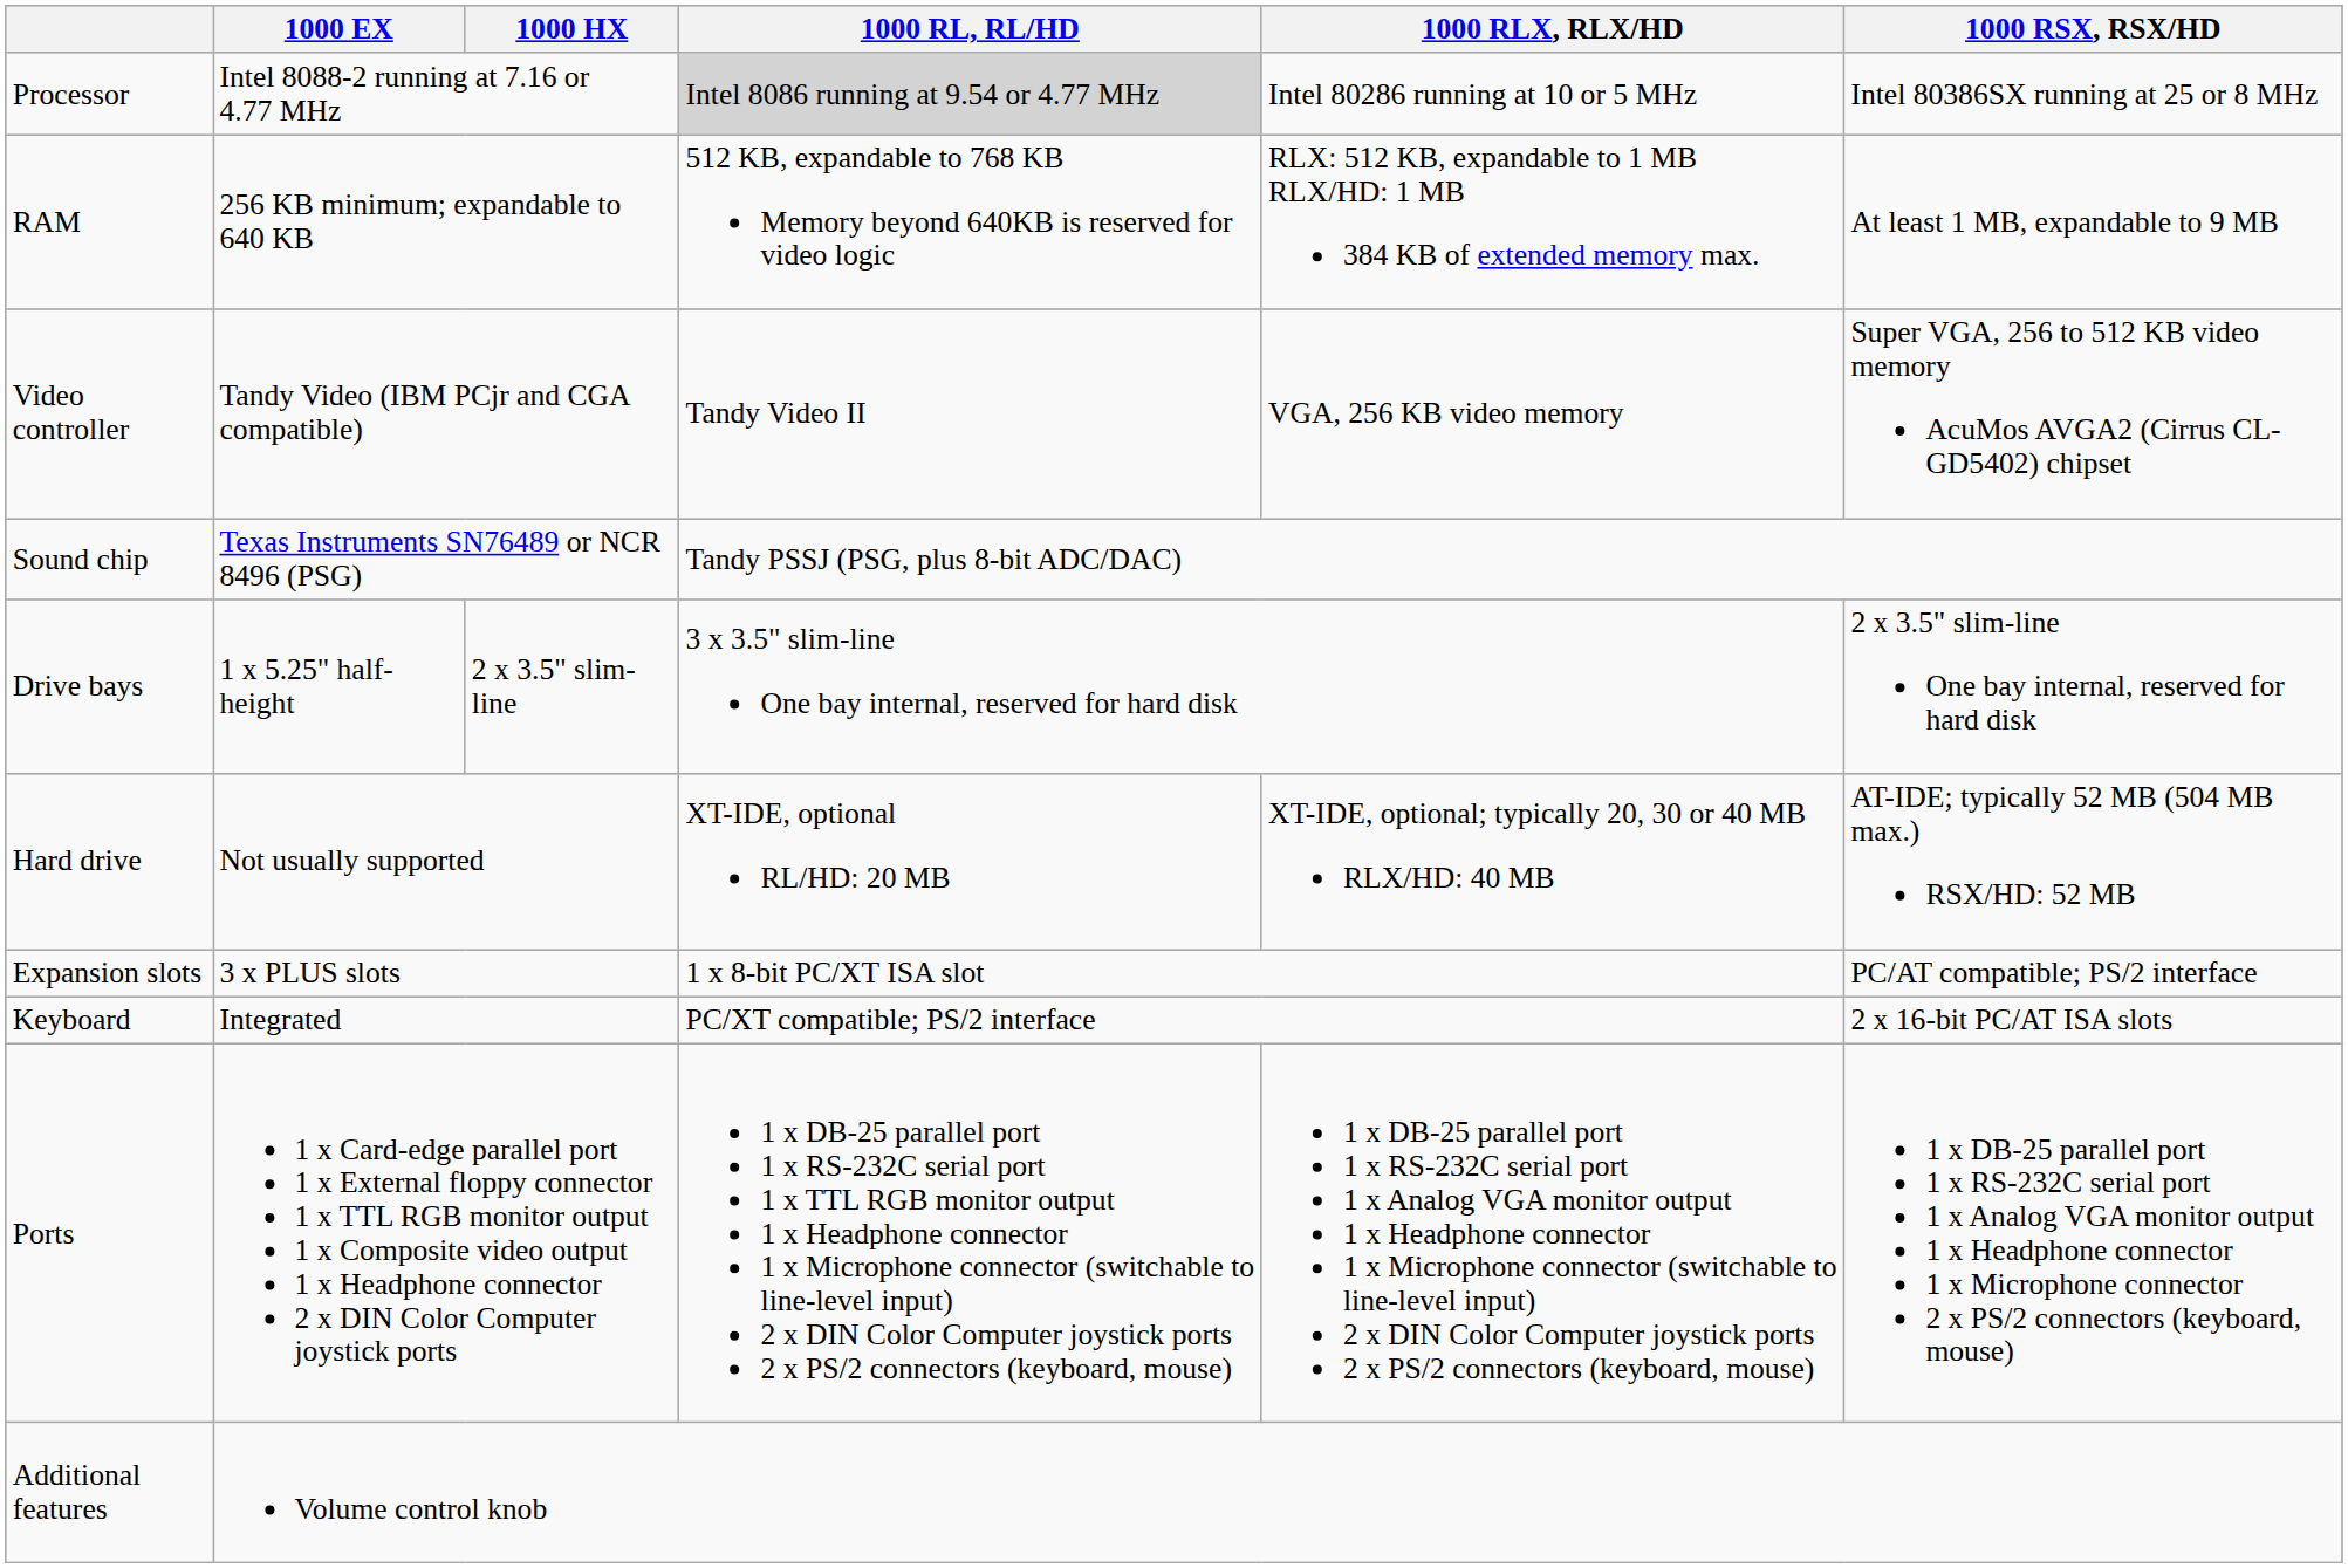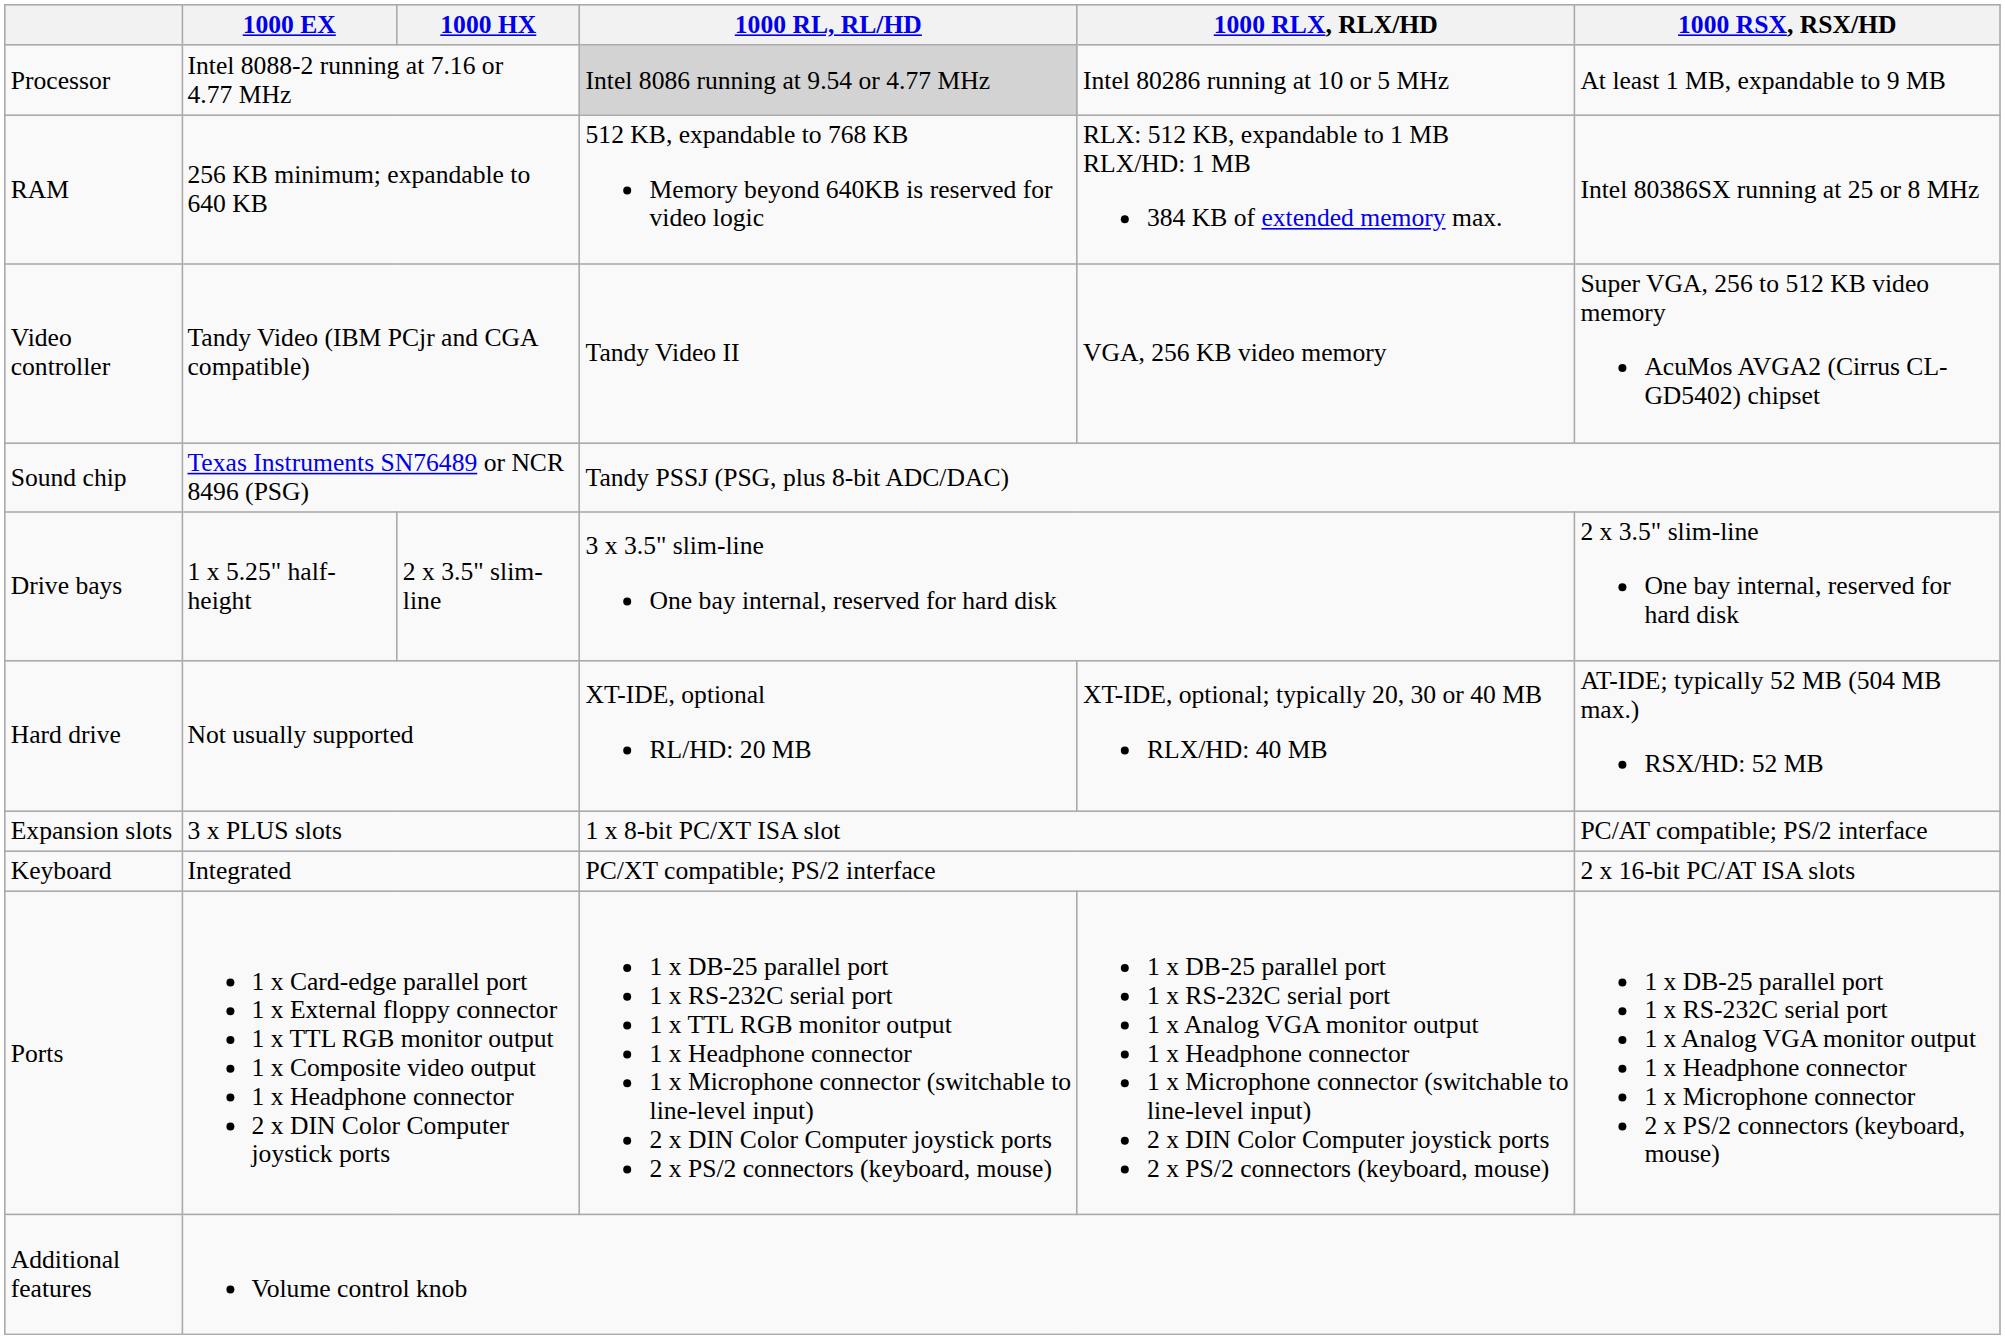 <table class="wikitable">
 <tr>
 <th></th>
 <th><a href='#'>1000 EX</a></th>
 <th><a href='#'>1000 HX</a></th>
 <th><a href='#'>1000 RL, RL/HD</a></th>
 <th><a href='#'>1000 RLX</a>, RLX/HD</th>
 <th><a href='#'>1000 RSX</a>, RSX/HD</th>
 </tr>
 <tr>
 <td>Processor</td>
 <td colspan="2">Intel 8088-2 running at 7.16 or 4.77 MHz</td>
 <td style="background: lightgrey;">Intel 8086 running at 9.54 or 4.77 MHz</td>
 <td>Intel 80286 running at 10 or 5 MHz</td>
-<td>Intel 80386SX running at 25 or 8 MHz</td>
+<td>At least 1 MB, expandable to 9 MB</td>
 </tr>
 <tr>
 <td>RAM</td>
 <td colspan="2">256 KB minimum; expandable to 640 KB</td>
 <td>512 KB, expandable to 768 KB<br><ul><li>Memory beyond 640KB is reserved for video logic</li></ul></td>
 <td>RLX: 512 KB, expandable to 1 MB<br>RLX/HD: 1 MB<br><ul><li>384 KB of <a href='#'>extended memory</a> max.</li></ul></td>
-<td>At least 1 MB, expandable to 9 MB</td>
+<td>Intel 80386SX running at 25 or 8 MHz</td>
 </tr>
 <tr>
 <td>Video controller</td>
 <td colspan="2">Tandy Video (IBM PCjr and CGA compatible)</td>
 <td>Tandy Video II</td>
 <td>VGA, 256 KB video memory</td>
 <td>Super VGA, 256 to 512 KB video memory<br><ul><li>AcuMos AVGA2 (Cirrus CL-GD5402) chipset</li></ul></td>
 </tr>
 <tr>
 <td>Sound chip</td>
 <td colspan="2"><a href='#'>Texas Instruments SN76489</a> or NCR 8496 (PSG)</td>
 <td colspan="3">Tandy PSSJ (PSG, plus 8-bit ADC/DAC)</td>
 </tr>
 <tr>
 <td>Drive bays</td>
 <td>1 x 5.25" half-height</td>
 <td>2 x 3.5" slim-line</td>
 <td colspan="2">3 x 3.5" slim-line<br><ul><li>One bay internal, reserved for hard disk</li></ul></td>
 <td>2 x 3.5" slim-line<br><ul><li>One bay internal, reserved for hard disk</li></ul></td>
 </tr>
 <tr>
 <td>Hard drive</td>
 <td colspan="2">Not usually supported</td>
 <td>XT-IDE, optional<br><ul><li>RL/HD: 20 MB</li></ul></td>
 <td>XT-IDE, optional; typically 20, 30 or 40 MB<br><ul><li>RLX/HD: 40 MB</li></ul></td>
 <td>AT-IDE; typically 52 MB (504 MB max.)<br><ul><li>RSX/HD: 52 MB</li></ul></td>
 </tr>
 <tr>
 <td>Expansion slots</td>
 <td colspan="2">3 x PLUS slots</td>
 <td colspan="2">1 x 8-bit PC/XT ISA slot</td>
 <td>PC/AT compatible; PS/2 interface</td>
 </tr>
 <tr>
 <td>Keyboard</td>
 <td colspan="2">Integrated</td>
 <td colspan="2">PC/XT compatible; PS/2 interface</td>
 <td>2 x 16-bit PC/AT ISA slots</td>
 </tr>
 <tr>
 <td>Ports</td>
 <td colspan="2"><br><ul><li>1 x Card-edge parallel port</li><li>1 x External floppy connector</li><li>1 x TTL RGB monitor output</li><li>1 x Composite video output</li><li>1 x Headphone connector</li><li>2 x DIN Color Computer joystick ports</li></ul></td>
 <td><br><ul><li>1 x DB-25 parallel port</li><li>1 x RS-232C serial port</li><li>1 x TTL RGB monitor output</li><li>1 x Headphone connector</li><li>1 x Microphone connector (switchable to line-level input)</li><li>2 x DIN Color Computer joystick ports</li><li>2 x PS/2 connectors (keyboard, mouse)</li></ul></td>
 <td><br><ul><li>1 x DB-25 parallel port</li><li>1 x RS-232C serial port</li><li>1 x Analog VGA monitor output</li><li>1 x Headphone connector</li><li>1 x Microphone connector (switchable to line-level input)</li><li>2 x DIN Color Computer joystick ports</li><li>2 x PS/2 connectors (keyboard, mouse)</li></ul></td>
 <td><br><ul><li>1 x DB-25 parallel port</li><li>1 x RS-232C serial port</li><li>1 x Analog VGA monitor output</li><li>1 x Headphone connector</li><li>1 x Microphone connector</li><li>2 x PS/2 connectors (keyboard, mouse)</li></ul></td>
 </tr>
 <tr>
 <td>Additional features</td>
 <td colspan="5"><br><ul><li>Volume control knob</li></ul></td>
 </tr>
 </table>
